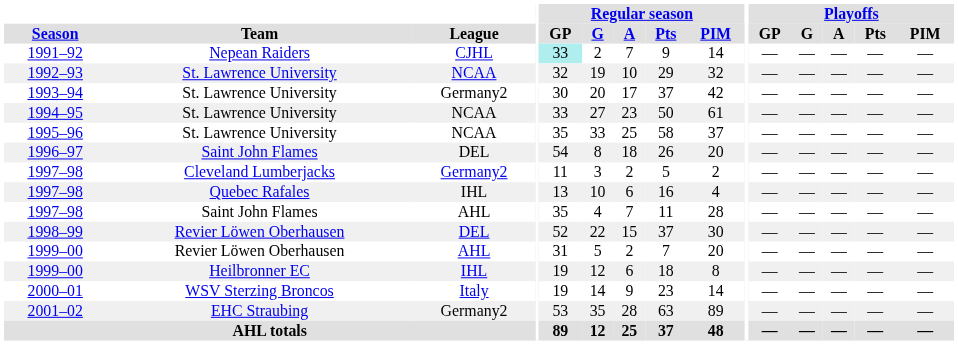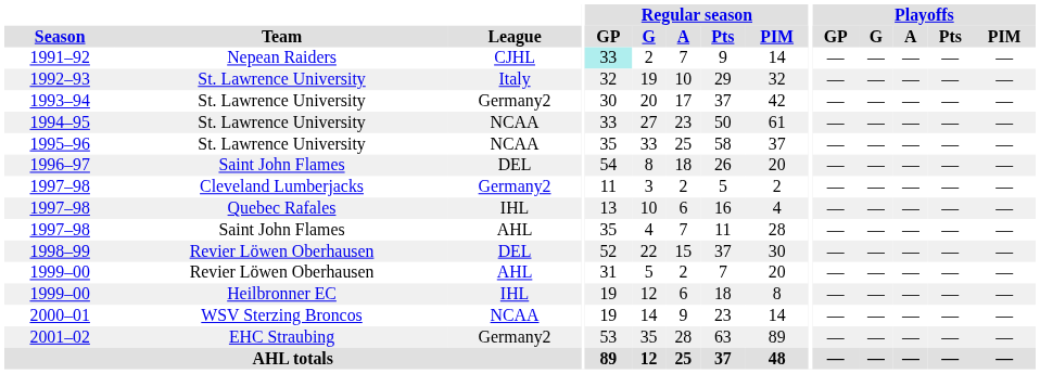 <table border="0" cellpadding="1" cellspacing="0" style="text-align:center; width:60em">
 <tr bgcolor="#e0e0e0">
 <th colspan="3" bgcolor="#ffffff"></th>
 <th rowspan="99" bgcolor="#ffffff"></th>
 <th colspan="5"><a href='#'>Regular season</a></th>
 <th rowspan="99" bgcolor="#ffffff"></th>
 <th colspan="5"><a href='#'>Playoffs</a></th>
 </tr>
 <tr bgcolor="#e0e0e0">
 <th><a href='#'>Season</a></th>
 <th>Team</th>
 <th>League</th>
 <th>GP</th>
 <th><a href='#'>G</a></th>
 <th><a href='#'>A</a></th>
 <th><a href='#'>Pts</a></th>
 <th><a href='#'>PIM</a></th>
 <th>GP</th>
 <th>G</th>
 <th>A</th>
 <th>Pts</th>
 <th>PIM</th>
 </tr>
 <tr>
 <td><a href='#'>1991–92</a></td>
 <td><a href='#'>Nepean Raiders</a></td>
 <td><a href='#'>CJHL</a></td>
 <td style="background: paleturquoise;">33</td>
 <td>2</td>
 <td>7</td>
 <td>9</td>
 <td>14</td>
 <td>—</td>
 <td>—</td>
 <td>—</td>
 <td>—</td>
 <td>—</td>
 </tr>
 <tr bgcolor="#f0f0f0">
 <td><a href='#'>1992–93</a></td>
 <td><a href='#'>St. Lawrence University</a></td>
-<td><a href='#'>NCAA</a></td>
+<td><a href='#'>Italy</a></td>
 <td>32</td>
 <td>19</td>
 <td>10</td>
 <td>29</td>
 <td>32</td>
 <td>—</td>
 <td>—</td>
 <td>—</td>
 <td>—</td>
 <td>—</td>
 </tr>
 <tr>
 <td><a href='#'>1993–94</a></td>
 <td>St. Lawrence University</td>
 <td>Germany2</td>
 <td>30</td>
 <td>20</td>
 <td>17</td>
 <td>37</td>
 <td>42</td>
 <td>—</td>
 <td>—</td>
 <td>—</td>
 <td>—</td>
 <td>—</td>
 </tr>
 <tr bgcolor="#f0f0f0">
 <td><a href='#'>1994–95</a></td>
 <td>St. Lawrence University</td>
 <td>NCAA</td>
 <td>33</td>
 <td>27</td>
 <td>23</td>
 <td>50</td>
 <td>61</td>
 <td>—</td>
 <td>—</td>
 <td>—</td>
 <td>—</td>
 <td>—</td>
 </tr>
 <tr>
 <td><a href='#'>1995–96</a></td>
 <td>St. Lawrence University</td>
 <td>NCAA</td>
 <td>35</td>
 <td>33</td>
 <td>25</td>
 <td>58</td>
 <td>37</td>
 <td>—</td>
 <td>—</td>
 <td>—</td>
 <td>—</td>
 <td>—</td>
 </tr>
 <tr bgcolor="#f0f0f0">
 <td><a href='#'>1996–97</a></td>
 <td><a href='#'>Saint John Flames</a></td>
 <td>DEL</td>
 <td>54</td>
 <td>8</td>
 <td>18</td>
 <td>26</td>
 <td>20</td>
 <td>—</td>
 <td>—</td>
 <td>—</td>
 <td>—</td>
 <td>—</td>
 </tr>
 <tr>
 <td><a href='#'>1997–98</a></td>
 <td><a href='#'>Cleveland Lumberjacks</a></td>
 <td><a href='#'>Germany2</a></td>
 <td>11</td>
 <td>3</td>
 <td>2</td>
 <td>5</td>
 <td>2</td>
 <td>—</td>
 <td>—</td>
 <td>—</td>
 <td>—</td>
 <td>—</td>
 </tr>
 <tr bgcolor="#f0f0f0">
 <td><a href='#'>1997–98</a></td>
 <td><a href='#'>Quebec Rafales</a></td>
 <td>IHL</td>
 <td>13</td>
 <td>10</td>
 <td>6</td>
 <td>16</td>
 <td>4</td>
 <td>—</td>
 <td>—</td>
 <td>—</td>
 <td>—</td>
 <td>—</td>
 </tr>
 <tr>
 <td><a href='#'>1997–98</a></td>
 <td>Saint John Flames</td>
 <td>AHL</td>
 <td>35</td>
 <td>4</td>
 <td>7</td>
 <td>11</td>
 <td>28</td>
 <td>—</td>
 <td>—</td>
 <td>—</td>
 <td>—</td>
 <td>—</td>
 </tr>
 <tr bgcolor="#f0f0f0">
 <td><a href='#'>1998–99</a></td>
 <td><a href='#'>Revier Löwen Oberhausen</a></td>
 <td><a href='#'>DEL</a></td>
 <td>52</td>
 <td>22</td>
 <td>15</td>
 <td>37</td>
 <td>30</td>
 <td>—</td>
 <td>—</td>
 <td>—</td>
 <td>—</td>
 <td>—</td>
 </tr>
 <tr>
 <td><a href='#'>1999–00</a></td>
 <td>Revier Löwen Oberhausen</td>
 <td><a href='#'>AHL</a></td>
 <td>31</td>
 <td>5</td>
 <td>2</td>
 <td>7</td>
 <td>20</td>
 <td>—</td>
 <td>—</td>
 <td>—</td>
 <td>—</td>
 <td>—</td>
 </tr>
 <tr bgcolor="#f0f0f0">
 <td><a href='#'>1999–00</a></td>
 <td><a href='#'>Heilbronner EC</a></td>
 <td><a href='#'>IHL</a></td>
 <td>19</td>
 <td>12</td>
 <td>6</td>
 <td>18</td>
 <td>8</td>
 <td>—</td>
 <td>—</td>
 <td>—</td>
 <td>—</td>
 <td>—</td>
 </tr>
 <tr>
 <td><a href='#'>2000–01</a></td>
 <td><a href='#'>WSV Sterzing Broncos</a></td>
-<td><a href='#'>Italy</a></td>
+<td><a href='#'>NCAA</a></td>
 <td>19</td>
 <td>14</td>
 <td>9</td>
 <td>23</td>
 <td>14</td>
 <td>—</td>
 <td>—</td>
 <td>—</td>
 <td>—</td>
 <td>—</td>
 </tr>
 <tr bgcolor="#f0f0f0">
 <td><a href='#'>2001–02</a></td>
 <td><a href='#'>EHC Straubing</a></td>
 <td>Germany2</td>
 <td>53</td>
 <td>35</td>
 <td>28</td>
 <td>63</td>
 <td>89</td>
 <td>—</td>
 <td>—</td>
 <td>—</td>
 <td>—</td>
 <td>—</td>
 </tr>
 <tr>
 </tr>
 <tr ALIGN="center" bgcolor="#e0e0e0">
 <th colspan="3">AHL totals</th>
 <th ALIGN="center">89</th>
 <th ALIGN="center">12</th>
 <th ALIGN="center">25</th>
 <th ALIGN="center">37</th>
 <th ALIGN="center">48</th>
 <th ALIGN="center">—</th>
 <th ALIGN="center">—</th>
 <th ALIGN="center">—</th>
 <th ALIGN="center">—</th>
 <th ALIGN="center">—</th>
 </tr>
 </table>
